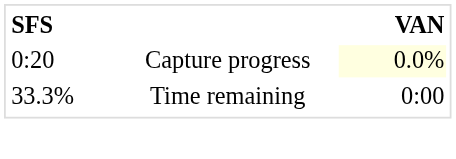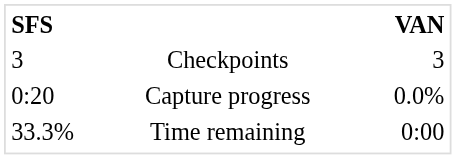 <table class="floatright" style="text-align:center; font-size:85%; border:1px solid #ddd; width:250px">
 <tr>
 <th style="text-align:left; width:25%;">SFS</th>
 <th style="width:50%;"></th>
 <th style="text-align:right; width:25%;">VAN</th>
 </tr>
 <tr>
+<td style="text-align:left;">3</td>
+<td>Checkpoints</td>
+<td style="text-align:right;">3</td>
+</tr>
+<tr>
 <td style="text-align:left;">0:20</td>
 <td>Capture progress</td>
-<td style="background: lightyellow; text-align:right;">0.0%</td>
+<td style="text-align:right;">0.0%</td>
 </tr>
 <tr>
 <td style="text-align:left;">33.3%</td>
 <td>Time remaining</td>
 <td style="text-align:right;">0:00</td>
 </tr>
 </table>
